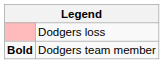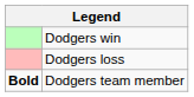 <table class="wikitable" style="font-size:90%">
 <tr>
 <th colspan="2">Legend</th>
+</tr>
+<tr>
+<td style="background:#bfb;"> </td>
+<td>Dodgers win</td>
 </tr>
 <tr>
 <td style="background:#fbb;"> </td>
 <td>Dodgers loss</td>
 </tr>
 <tr>
 <td><strong>Bold</strong></td>
 <td>Dodgers team member</td>
 </tr>
 </table>
